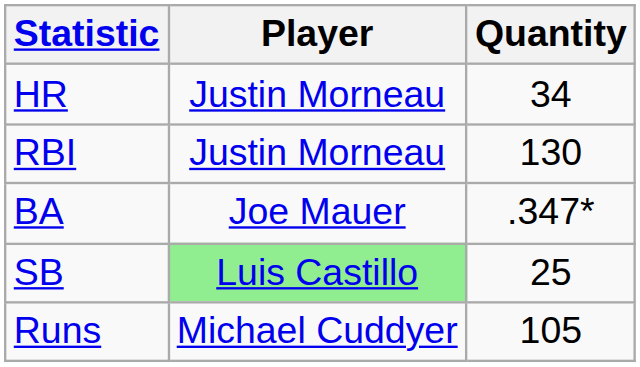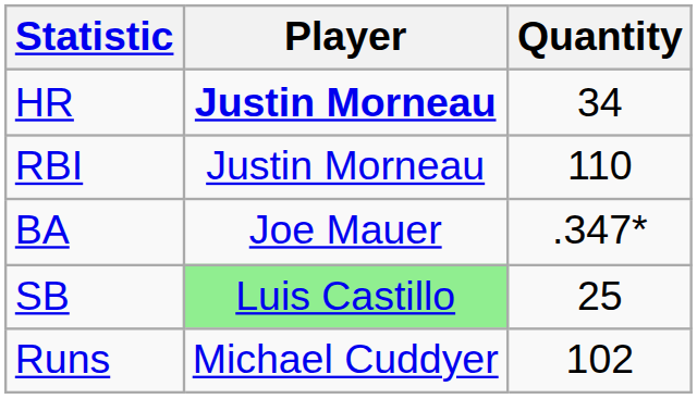 <table class="wikitable" style="text-align: center;">
 <tr>
 <th><a href='#'>Statistic</a></th>
 <th>Player</th>
 <th>Quantity</th>
 </tr>
 <tr>
 <td align="left"><a href='#'>HR</a></td>
-<td><a href='#'>Justin Morneau</a></td>
+<td><strong><a href='#'>Justin Morneau</a></strong></td>
 <td>34</td>
 </tr>
 <tr>
 <td align="left"><a href='#'>RBI</a></td>
 <td><a href='#'>Justin Morneau</a></td>
-<td>130</td>
+<td>110</td>
 </tr>
 <tr>
 <td align="left"><a href='#'>BA</a></td>
 <td><a href='#'>Joe Mauer</a></td>
 <td>.347*</td>
 </tr>
 <tr>
 <td align="left"><a href='#'>SB</a></td>
 <td style="background: lightgreen;"><a href='#'>Luis Castillo</a></td>
 <td>25</td>
 </tr>
 <tr>
 <td align="left"><a href='#'>Runs</a></td>
 <td><a href='#'>Michael Cuddyer</a></td>
-<td>105</td>
+<td>102</td>
 </tr>
 </table>
